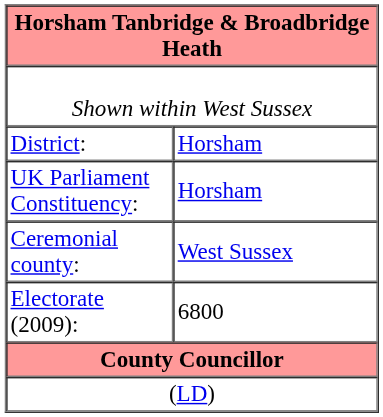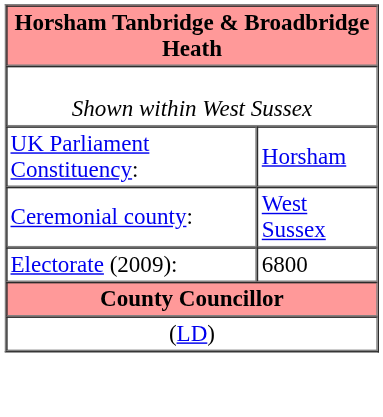 <table class="vcard" border=1 cellpadding=2 cellspacing=0 align=right width=260 style=margin-left:0.5em;>
 <tr>
 <th class="fn org" colspan=2 align=center bgcolor="#ff9999"><strong>Horsham Tanbridge & Broadbridge Heath</strong></th>
 </tr>
 <tr>
 <td colspan=2 align=center><br><em>Shown within West Sussex</em></td>
-</tr>
-<tr class="note">
-<td width="45%"><a href='#'>District</a>:</td>
-<td><a href='#'>Horsham</a></td>
 </tr>
 <tr class="note">
 <td><a href='#'>UK Parliament Constituency</a>:</td>
 <td><a href='#'>Horsham</a></td>
 </tr>
 <tr class="note">
 <td><a href='#'>Ceremonial county</a>:</td>
 <td><a href='#'>West Sussex</a></td>
 </tr>
 <tr class="note">
 <td><a href='#'>Electorate</a> (2009):</td>
 <td>6800</td>
 </tr>
 <tr>
 <th colspan=2 align=center bgcolor="#ff9999">County Councillor</th>
 </tr>
 <tr>
 <td colspan=2 align=center> (<a href='#'>LD</a>)</td>
 </tr>
 </table>
